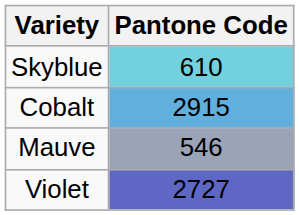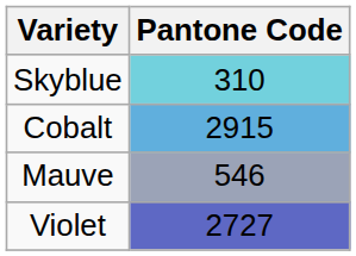 <table class="wikitable" style="text-align:center" align="right">
 <tr>
 <th>Variety</th>
 <th>Pantone Code</th>
 </tr>
 <tr>
 <td>Skyblue</td>
-<td style="background: #72D1DD;">610</td>
+<td style="background: #72D1DD;">310</td>
 </tr>
 <tr>
 <td>Cobalt</td>
 <td style="background: #60AFDD;">2915</td>
 </tr>
 <tr>
 <td>Mauve</td>
 <td style="background: #9BA3B7;">546</td>
 </tr>
 <tr>
 <td>Violet</td>
 <td style="background: #5E68C4;">2727</td>
 </tr>
 </table>
